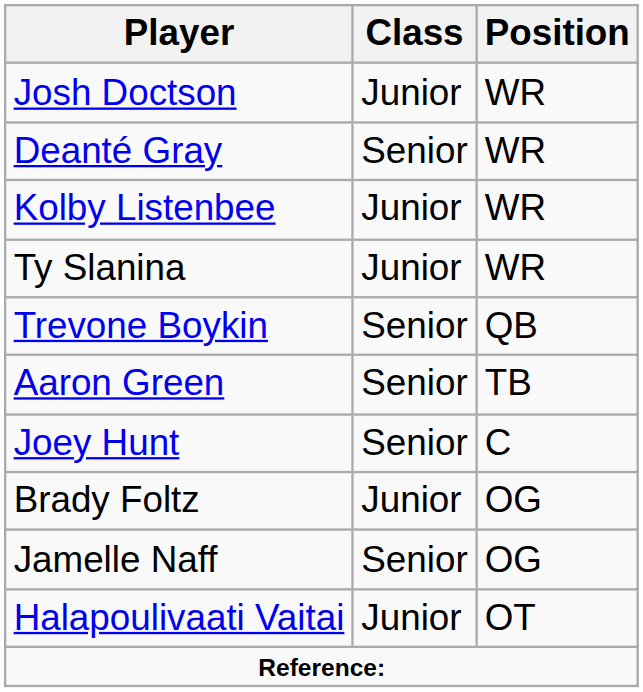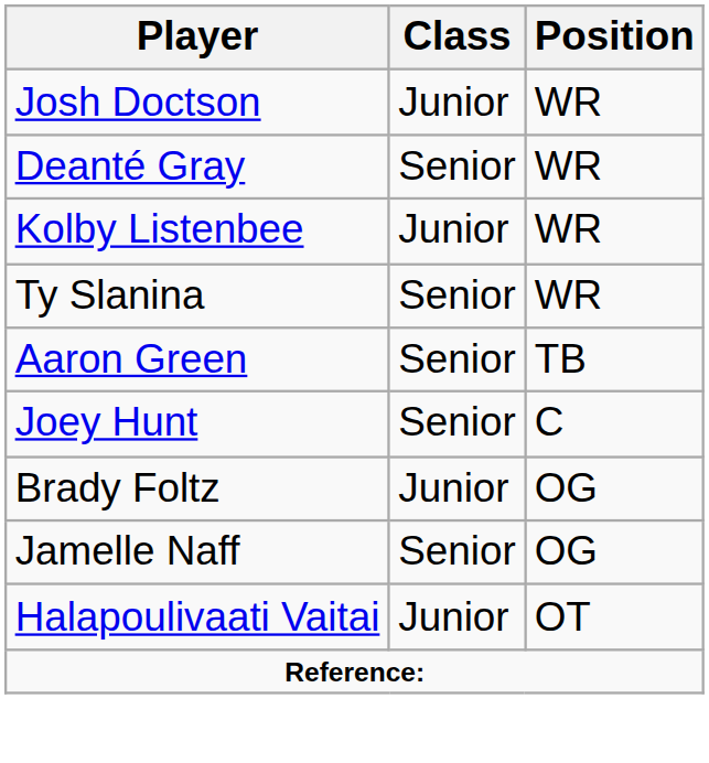 <table class="wikitable">
 <tr>
 <th>Player</th>
 <th>Class</th>
 <th>Position</th>
 </tr>
 <tr>
 <td><a href='#'>Josh Doctson</a></td>
 <td>Junior</td>
 <td>WR</td>
 </tr>
 <tr>
 <td><a href='#'>Deanté Gray</a></td>
 <td>Senior</td>
 <td>WR</td>
 </tr>
 <tr>
 <td><a href='#'>Kolby Listenbee</a></td>
 <td>Junior</td>
 <td>WR</td>
 </tr>
 <tr>
 <td>Ty Slanina</td>
-<td>Junior</td>
+<td>Senior</td>
 <td>WR</td>
-</tr>
-<tr>
-<td><a href='#'>Trevone Boykin</a></td>
-<td>Senior</td>
-<td>QB</td>
 </tr>
 <tr>
 <td><a href='#'>Aaron Green</a></td>
 <td>Senior</td>
 <td>TB</td>
 </tr>
 <tr>
 <td><a href='#'>Joey Hunt</a></td>
 <td>Senior</td>
 <td>C</td>
 </tr>
 <tr>
 <td>Brady Foltz</td>
 <td>Junior</td>
 <td>OG</td>
 </tr>
 <tr>
 <td>Jamelle Naff</td>
 <td>Senior</td>
 <td>OG</td>
 </tr>
 <tr>
 <td><a href='#'>Halapoulivaati Vaitai</a></td>
 <td>Junior</td>
 <td>OT</td>
 </tr>
 <tr>
 <td colspan="3"  style="font-size:8pt; text-align:center;"><strong>Reference:</strong> </td>
 </tr>
 </table>
